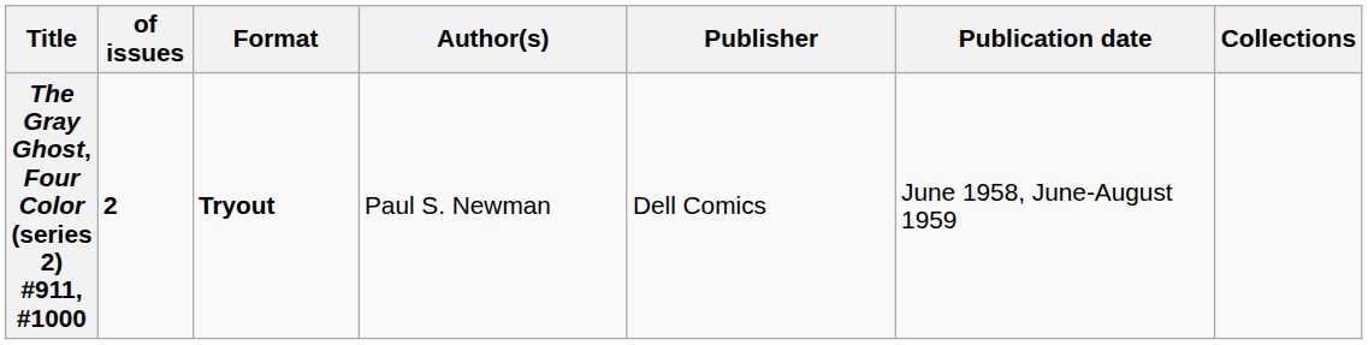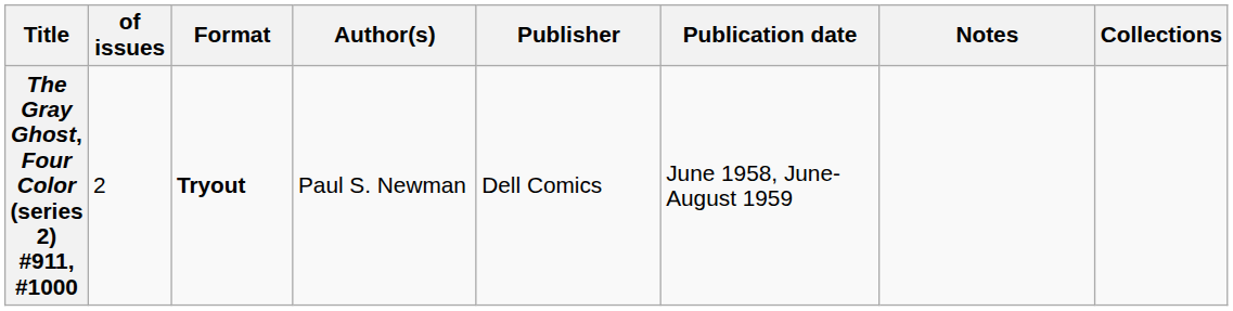 <table class="wikitable">
 <tr>
 <th>Title</th>
 <th style="width:40pt"> of issues</th>
 <th style="width:75pt">Format</th>
 <th style="width:125pt">Author(s)</th>
 <th style="width:125pt">Publisher</th>
 <th style="width:150pt">Publication date</th>
+<th style="width:175pt">Notes</th>
 <th>Collections</th>
 </tr>
 <tr>
 <th><em>The Gray Ghost</em>, <em>Four Color</em> (series 2) #911, #1000</th>
-<td><strong>2</strong></td>
+<td>2</td>
 <td><strong>Tryout</strong></td>
 <td>Paul S. Newman</td>
 <td>Dell Comics</td>
 <td>June 1958, June-August 1959</td>
 <td></td>
+<td></td>
 </tr>
 </table>
